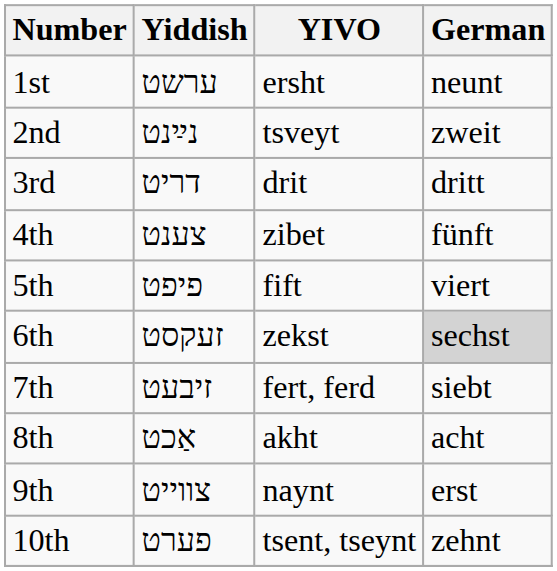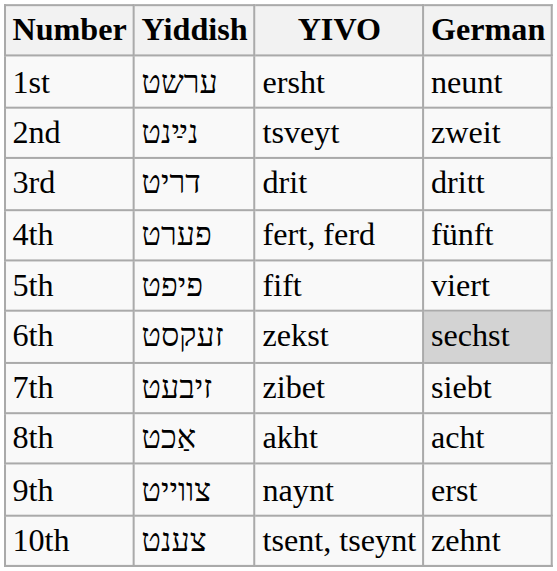 <table class="wikitable zebra" style="float:left; margin-right:1em;">
 <tr>
 <th>Number</th>
 <th>Yiddish</th>
 <th>YIVO</th>
 <th>German</th>
 </tr>
 <tr>
 <td>1st</td>
 <td>ערשט</td>
 <td>ersht</td>
 <td>neunt</td>
 </tr>
 <tr>
 <td>2nd</td>
 <td>נײַנט</td>
 <td>tsveyt</td>
 <td>zweit</td>
 </tr>
 <tr>
 <td>3rd</td>
 <td>דריט</td>
 <td>drit</td>
 <td>dritt</td>
 </tr>
 <tr>
 <td>4th</td>
-<td>צענט</td>
-<td>zibet</td>
+<td>פערט</td>
+<td>fert, ferd</td>
 <td>fünft</td>
 </tr>
 <tr>
 <td>5th</td>
 <td>פיפט</td>
 <td>fift</td>
 <td>viert</td>
 </tr>
 <tr>
 <td>6th</td>
 <td>זעקסט</td>
 <td>zekst</td>
 <td style="background: lightgrey;">sechst</td>
 </tr>
 <tr>
 <td>7th</td>
 <td>זיבעט</td>
-<td>fert, ferd</td>
+<td>zibet</td>
 <td>siebt</td>
 </tr>
 <tr>
 <td>8th</td>
 <td>אַכט</td>
 <td>akht</td>
 <td>acht</td>
 </tr>
 <tr>
 <td>9th</td>
 <td>צווייט</td>
 <td>naynt</td>
 <td>erst</td>
 </tr>
 <tr>
 <td>10th</td>
-<td>פערט</td>
+<td>צענט</td>
 <td>tsent, tseynt</td>
 <td>zehnt</td>
 </tr>
 <tr>
 </tr>
 </table>
